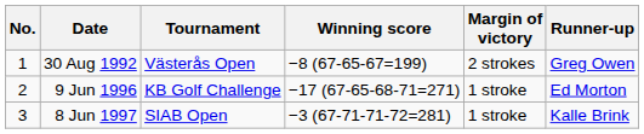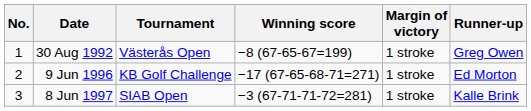 <table class="wikitable" style="font-size:95%;">
 <tr>
 <th>No.</th>
 <th>Date</th>
 <th>Tournament</th>
 <th>Winning score</th>
 <th>Margin of<br>victory</th>
 <th>Runner-up</th>
 </tr>
 <tr>
 <td align=center>1</td>
 <td align=right>30 Aug <a href='#'>1992</a></td>
 <td><a href='#'>Västerås Open</a></td>
 <td>−8 (67-65-67=199)</td>
-<td>2 strokes</td>
+<td>1 stroke</td>
 <td> <a href='#'>Greg Owen</a></td>
 </tr>
 <tr>
 <td align=center>2</td>
 <td align=right>9 Jun <a href='#'>1996</a></td>
 <td><a href='#'>KB Golf Challenge</a></td>
 <td>−17 (67-65-68-71=271)</td>
 <td>1 stroke</td>
 <td> <a href='#'>Ed Morton</a></td>
 </tr>
 <tr>
 <td align=center>3</td>
 <td align=right>8 Jun <a href='#'>1997</a></td>
 <td><a href='#'>SIAB Open</a></td>
 <td>−3 (67-71-71-72=281)</td>
 <td>1 stroke</td>
 <td> <a href='#'>Kalle Brink</a></td>
 </tr>
 </table>
